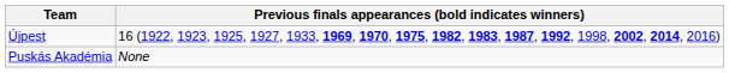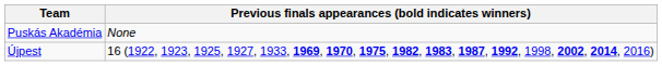 <table class="wikitable">
 <tr>
 <th>Team</th>
 <th>Previous finals appearances (bold indicates winners)</th>
 </tr>
 <tr>
+<td><a href='#'>Puskás Akadémia</a></td>
+<td><em>None</em></td>
+</tr>
+<tr>
 <td><a href='#'>Újpest</a></td>
 <td>16 (<a href='#'>1922</a>, <a href='#'>1923</a>, <a href='#'>1925</a>, <a href='#'>1927</a>, <a href='#'>1933</a>, <strong><a href='#'>1969</a></strong>, <strong><a href='#'>1970</a></strong>, <strong><a href='#'>1975</a></strong>, <strong><a href='#'>1982</a></strong>, <strong><a href='#'>1983</a></strong>, <strong><a href='#'>1987</a></strong>, <strong><a href='#'>1992</a></strong>, <a href='#'>1998</a>, <strong><a href='#'>2002</a></strong>, <strong><a href='#'>2014</a></strong>, <a href='#'>2016</a>)</td>
 </tr>
-<tr>
-<td><a href='#'>Puskás Akadémia</a></td>
-<td><em>None</em></td>
-</tr>
 </table>
